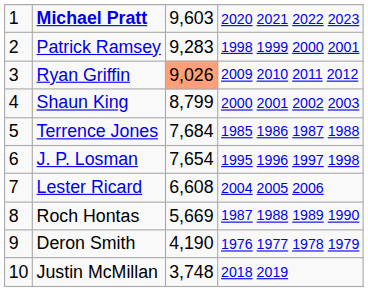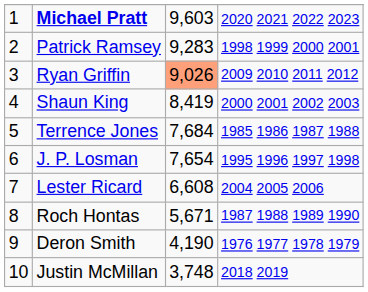 <table class="wikitable">
 <tr>
 </tr>
 <tr>
 <td>1</td>
 <td><strong><a href='#'>Michael Pratt</a></strong></td>
 <td>9,603</td>
 <td style="font-size:80%;"><a href='#'>2020</a> <a href='#'>2021</a> <a href='#'>2022</a> <a href='#'>2023</a></td>
 </tr>
 <tr>
 <td>2</td>
 <td><a href='#'>Patrick Ramsey</a></td>
 <td>9,283</td>
 <td style="font-size:80%;"><a href='#'>1998</a> <a href='#'>1999</a> <a href='#'>2000</a> <a href='#'>2001</a></td>
 </tr>
 <tr>
 <td>3</td>
 <td><a href='#'>Ryan Griffin</a></td>
 <td style="background: lightsalmon;">9,026</td>
 <td style="font-size:80%;"><a href='#'>2009</a> <a href='#'>2010</a> <a href='#'>2011</a> <a href='#'>2012</a></td>
 </tr>
 <tr>
 <td>4</td>
 <td><a href='#'>Shaun King</a></td>
-<td>8,799</td>
+<td>8,419</td>
 <td style="font-size:80%;"><a href='#'>2000</a> <a href='#'>2001</a> <a href='#'>2002</a> <a href='#'>2003</a></td>
 </tr>
 <tr>
 <td>5</td>
 <td><a href='#'>Terrence Jones</a></td>
 <td>7,684</td>
 <td style="font-size:80%;"><a href='#'>1985</a> <a href='#'>1986</a> <a href='#'>1987</a> <a href='#'>1988</a></td>
 </tr>
 <tr>
 <td>6</td>
 <td><a href='#'>J. P. Losman</a></td>
 <td>7,654</td>
 <td style="font-size:80%;"><a href='#'>1995</a> <a href='#'>1996</a> <a href='#'>1997</a> <a href='#'>1998</a></td>
 </tr>
 <tr>
 <td>7</td>
 <td><a href='#'>Lester Ricard</a></td>
 <td>6,608</td>
 <td style="font-size:80%;"><a href='#'>2004</a> <a href='#'>2005</a> <a href='#'>2006</a></td>
 </tr>
 <tr>
 <td>8</td>
 <td>Roch Hontas</td>
-<td>5,669</td>
+<td>5,671</td>
 <td style="font-size:80%;"><a href='#'>1987</a> <a href='#'>1988</a> <a href='#'>1989</a> <a href='#'>1990</a></td>
 </tr>
 <tr>
 <td>9</td>
 <td>Deron Smith</td>
 <td>4,190</td>
 <td style="font-size:80%;"><a href='#'>1976</a> <a href='#'>1977</a> <a href='#'>1978</a> <a href='#'>1979</a></td>
 </tr>
 <tr>
 <td>10</td>
 <td>Justin McMillan</td>
 <td>3,748</td>
 <td style="font-size:80%;"><a href='#'>2018</a> <a href='#'>2019</a></td>
 </tr>
 </table>
